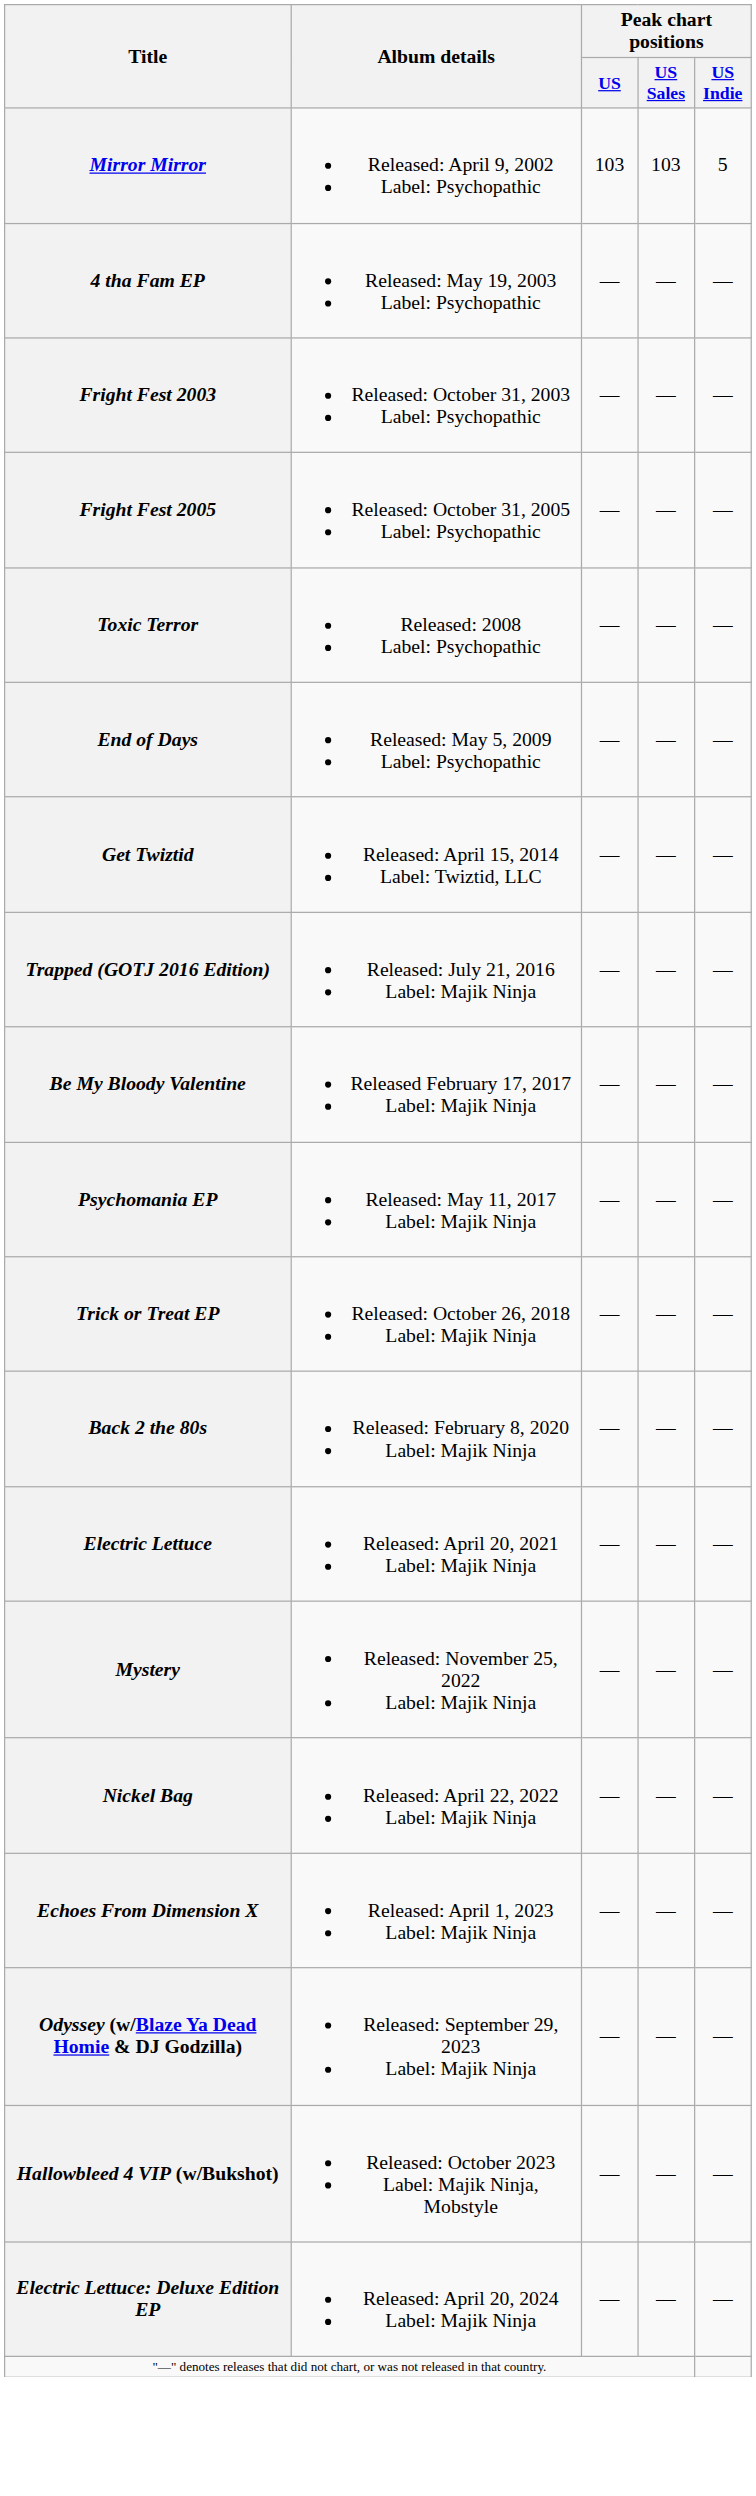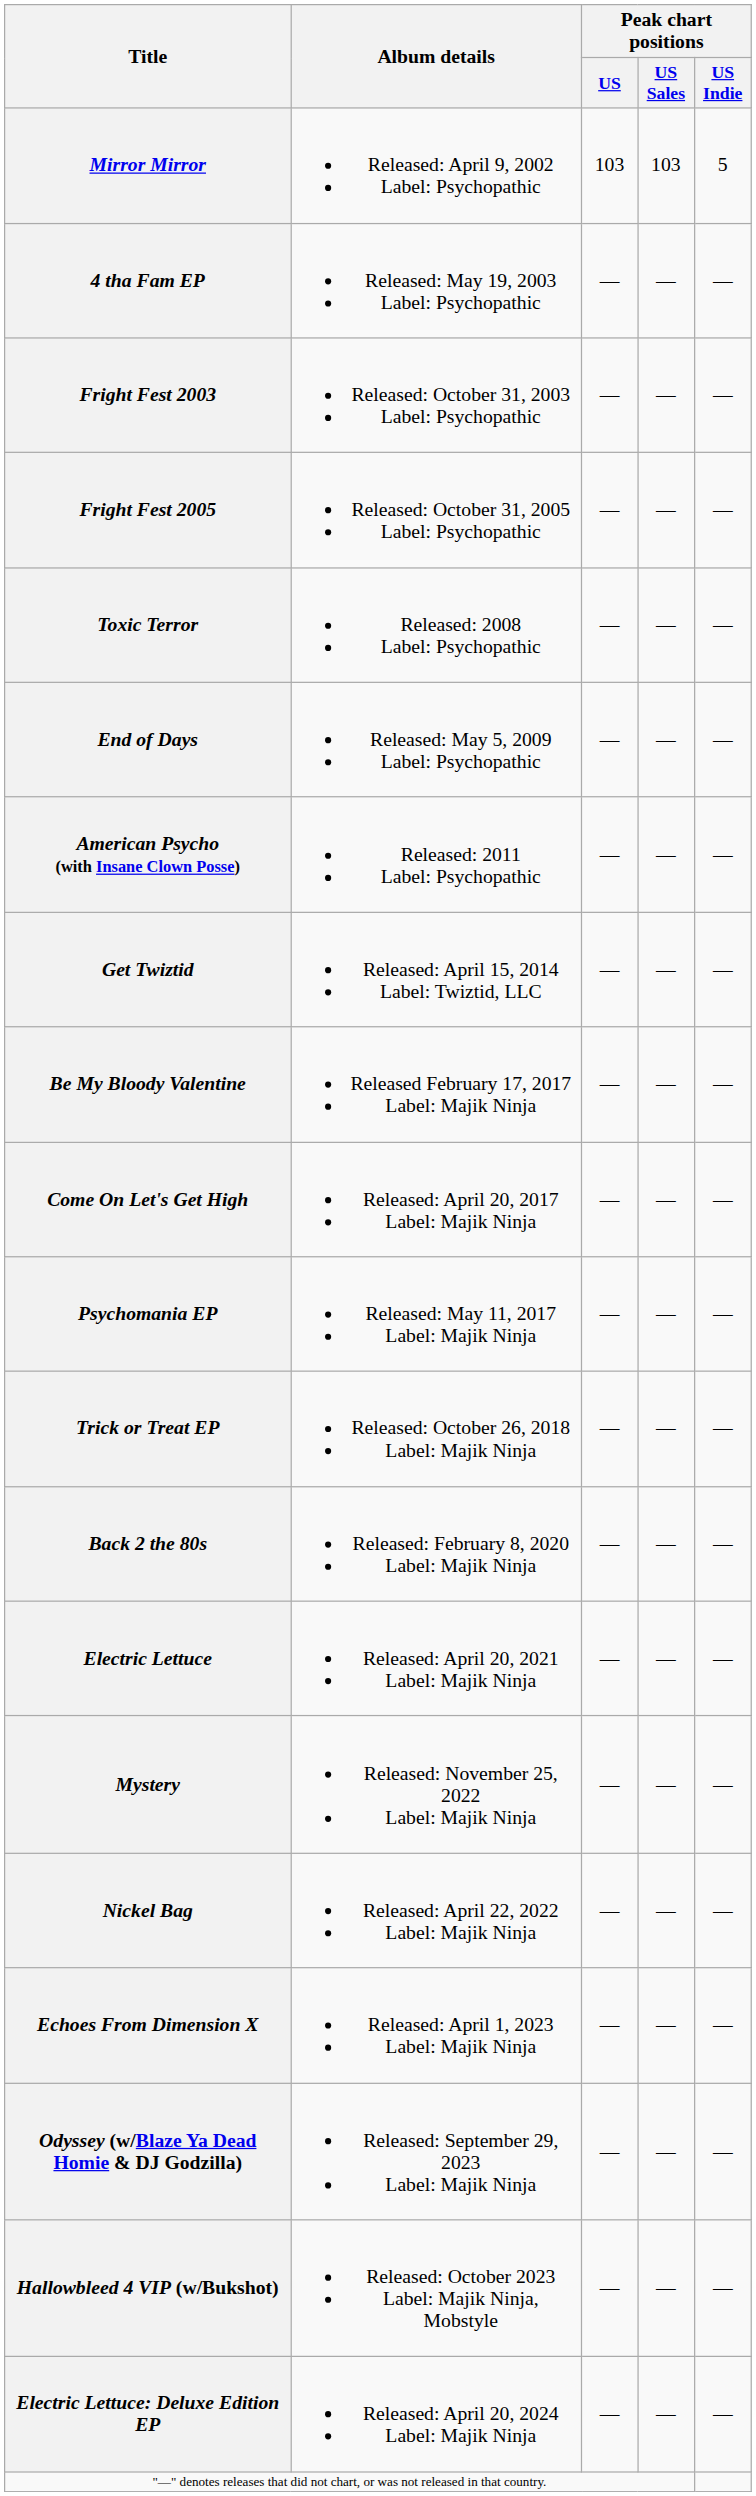 <table class="wikitable plainrowheaders" style="text-align:center;">
 <tr>
 <th rowspan="2" scope="col" style="width:15em;">Title</th>
 <th rowspan="2" scope="col" style="width:15em;">Album details</th>
 <th colspan="3" scope="col">Peak chart positions</th>
 </tr>
 <tr>
 <th scope="col" style="width:2.8em;font-size:90%;"><a href='#'>US</a><br></th>
 <th scope="col" style="width:2.8em;font-size:90%;"><a href='#'>US Sales</a><br></th>
 <th scope="col" style="width:2.8em;font-size:90%;"><a href='#'>US Indie</a><br></th>
 </tr>
 <tr>
 <th scope="row"><em><a href='#'>Mirror Mirror</a></em></th>
 <td><br><ul><li>Released: April 9, 2002</li><li>Label: Psychopathic</li></ul></td>
 <td>103</td>
 <td>103</td>
 <td>5</td>
 </tr>
 <tr>
 <th scope="row"><em>4 tha Fam EP</em></th>
 <td><br><ul><li>Released: May 19, 2003</li><li>Label: Psychopathic</li></ul></td>
 <td>—</td>
 <td>—</td>
 <td>—</td>
 </tr>
 <tr>
 <th scope="row"><em>Fright Fest 2003</em></th>
 <td><br><ul><li>Released: October 31, 2003</li><li>Label: Psychopathic</li></ul></td>
 <td>—</td>
 <td>—</td>
 <td>—</td>
 </tr>
 <tr>
 <th scope="row"><em>Fright Fest 2005</em></th>
 <td><br><ul><li>Released: October 31, 2005</li><li>Label: Psychopathic</li></ul></td>
 <td>—</td>
 <td>—</td>
 <td>—</td>
 </tr>
 <tr>
 <th scope="row"><em>Toxic Terror</em></th>
 <td><br><ul><li>Released: 2008</li><li>Label: Psychopathic</li></ul></td>
 <td>—</td>
 <td>—</td>
 <td>—</td>
 </tr>
 <tr>
 <th scope="row"><em>End of Days</em></th>
 <td><br><ul><li>Released: May 5, 2009</li><li>Label: Psychopathic</li></ul></td>
 <td>—</td>
 <td>—</td>
 <td>—</td>
 </tr>
 <tr>
+<th scope="row"><em>American Psycho</em><br><small>(with <a href='#'>Insane Clown Posse</a>)</small></th>
+<td><br><ul><li>Released: 2011</li><li>Label: Psychopathic</li></ul></td>
+<td>—</td>
+<td>—</td>
+<td>—</td>
+</tr>
+<tr>
 <th scope="row"><em>Get Twiztid</em></th>
 <td><br><ul><li>Released: April 15, 2014</li><li>Label: Twiztid, LLC</li></ul></td>
 <td>—</td>
 <td>—</td>
 <td>—</td>
 </tr>
 <tr>
-<th scope="row"><em>Trapped (GOTJ 2016 Edition)</em></th>
-<td><br><ul><li>Released: July 21, 2016</li><li>Label: Majik Ninja</li></ul></td>
+<th scope="row"><em>Be My Bloody Valentine</em></th>
+<td><br><ul><li>Released February 17, 2017</li><li>Label: Majik Ninja</li></ul></td>
 <td>—</td>
 <td>—</td>
 <td>—</td>
 </tr>
 <tr>
-<th scope="row"><em>Be My Bloody Valentine</em></th>
-<td><br><ul><li>Released February 17, 2017</li><li>Label: Majik Ninja</li></ul></td>
+<th scope="row"><em>Come On Let's Get High</em></th>
+<td><br><ul><li>Released: April 20, 2017</li><li>Label: Majik Ninja</li></ul></td>
 <td>—</td>
 <td>—</td>
 <td>—</td>
 </tr>
 <tr>
 <th scope="row"><em>Psychomania EP</em></th>
 <td><br><ul><li>Released: May 11, 2017</li><li>Label: Majik Ninja</li></ul></td>
 <td>—</td>
 <td>—</td>
 <td>—</td>
 </tr>
 <tr>
 <th scope="row"><em>Trick or Treat EP</em></th>
 <td><br><ul><li>Released: October 26, 2018</li><li>Label: Majik Ninja</li></ul></td>
 <td>—</td>
 <td>—</td>
 <td>—</td>
 </tr>
 <tr>
 <th scope="row"><em>Back 2 the 80s</em></th>
 <td><br><ul><li>Released: February 8, 2020</li><li>Label: Majik Ninja</li></ul></td>
 <td>—</td>
 <td>—</td>
 <td>—</td>
 </tr>
 <tr>
 <th scope="row"><em>Electric Lettuce</em></th>
 <td><br><ul><li>Released: April 20, 2021</li><li>Label: Majik Ninja</li></ul></td>
 <td>—</td>
 <td>—</td>
 <td>—</td>
 </tr>
 <tr>
 <th scope="row"><em>Mystery</em></th>
 <td><br><ul><li>Released: November 25, 2022</li><li>Label: Majik Ninja</li></ul></td>
 <td>—</td>
 <td>—</td>
 <td>—</td>
 </tr>
 <tr>
 <th scope="row"><em>Nickel Bag</em></th>
 <td><br><ul><li>Released: April 22, 2022</li><li>Label: Majik Ninja</li></ul></td>
 <td>—</td>
 <td>—</td>
 <td>—</td>
 </tr>
 <tr>
 <th scope="row"><em>Echoes From Dimension X</em></th>
 <td><br><ul><li>Released: April 1, 2023</li><li>Label: Majik Ninja</li></ul></td>
 <td>—</td>
 <td>—</td>
 <td>—</td>
 </tr>
 <tr>
 <th scope="row"><em>Odyssey</em> (w/<a href='#'>Blaze Ya Dead Homie</a> & DJ Godzilla)</th>
 <td><br><ul><li>Released: September 29, 2023</li><li>Label: Majik Ninja</li></ul></td>
 <td>—</td>
 <td>—</td>
 <td>—</td>
 </tr>
 <tr>
 <th scope="row"><em>Hallowbleed 4 VIP</em> (w/Bukshot)</th>
 <td><br><ul><li>Released: October 2023</li><li>Label: Majik Ninja, Mobstyle</li></ul></td>
 <td>—</td>
 <td>—</td>
 <td>—</td>
 </tr>
 <tr>
 <th scope="row"><em>Electric Lettuce: Deluxe Edition EP</em></th>
 <td><br><ul><li>Released: April 20, 2024</li><li>Label: Majik Ninja</li></ul></td>
 <td>—</td>
 <td>—</td>
 <td>—</td>
 </tr>
 <tr>
 <td colspan="4" style="text-align:center; font-size:8pt;">"—" denotes releases that did not chart, or was not released in that country.</td>
 <td></td>
 </tr>
 </table>
